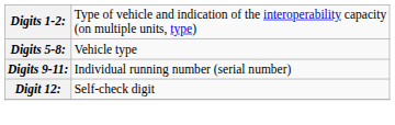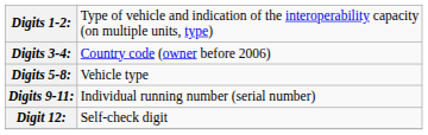 <table class="wikitable">
 <tr>
 <th><em>Digits 1-2:</em></th>
 <td>Type of vehicle and indication of the <a href='#'>interoperability</a> capacity<br>(on multiple units, <a href='#'>type</a>)</td>
+</tr>
+<tr>
+<th><em>Digits 3-4:</em></th>
+<td><a href='#'>Country code</a> (<a href='#'>owner</a> before 2006)</td>
 </tr>
 <tr>
 <th><em>Digits 5-8:</em></th>
 <td>Vehicle type</td>
 </tr>
 <tr>
 <th><em>Digits 9-11:</em></th>
 <td>Individual running number (serial number)</td>
 </tr>
 <tr>
 <th><em>Digit 12:</em></th>
 <td>Self-check digit</td>
 </tr>
 <tr>
 </tr>
 </table>
